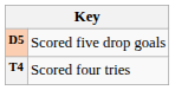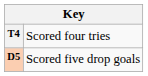 <table class="wikitable plainrowheaders">
 <tr>
 <th colspan="2" scope="col">Key</th>
 </tr>
 <tr>
+<th align="left" scope="row"><sup>T4</sup></th>
+<td align="left">Scored four tries</td>
+</tr>
+<tr>
 <th align="left" style="background-color:#FBCEB1" scope="row"><sup>D5</sup></th>
 <td align="left">Scored five drop goals</td>
 </tr>
-<tr>
-<th align="left" scope="row"><sup>T4</sup></th>
-<td align="left">Scored four tries</td>
-</tr>
 </table>
